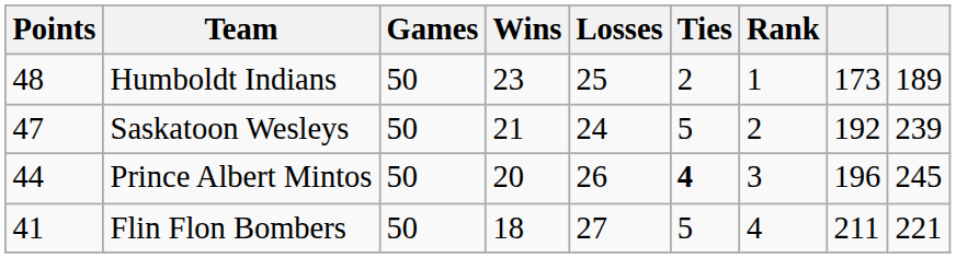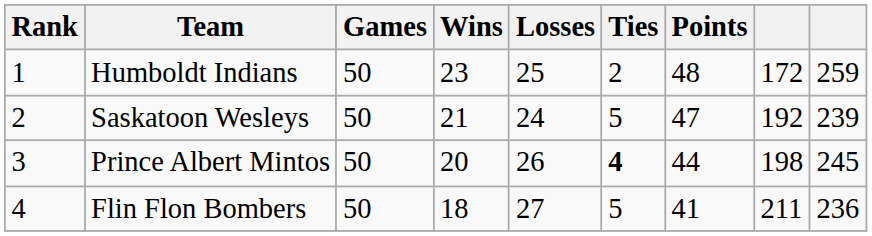 <table class="wikitable">
 <tr>
-<th>Points</th>
+<th>Rank</th>
 <th>Team</th>
 <th>Games</th>
 <th>Wins</th>
 <th>Losses</th>
 <th>Ties</th>
-<th>Rank</th>
+<th>Points</th>
 <th></th>
 <th></th>
 </tr>
 <tr>
-<td>48</td>
+<td>1</td>
 <td>Humboldt Indians</td>
 <td>50</td>
 <td>23</td>
 <td>25</td>
 <td>2</td>
-<td>1</td>
-<td>173</td>
-<td>189</td>
+<td>48</td>
+<td>172</td>
+<td>259</td>
 </tr>
 <tr>
-<td>47</td>
+<td>2</td>
 <td>Saskatoon Wesleys</td>
 <td>50</td>
 <td>21</td>
 <td>24</td>
 <td>5</td>
-<td>2</td>
+<td>47</td>
 <td>192</td>
 <td>239</td>
 </tr>
 <tr>
-<td>44</td>
+<td>3</td>
 <td>Prince Albert Mintos</td>
 <td>50</td>
 <td>20</td>
 <td>26</td>
 <td><strong>4</strong></td>
-<td>3</td>
-<td>196</td>
+<td>44</td>
+<td>198</td>
 <td>245</td>
 </tr>
 <tr>
-<td>41</td>
+<td>4</td>
 <td>Flin Flon Bombers</td>
 <td>50</td>
 <td>18</td>
 <td>27</td>
 <td>5</td>
-<td>4</td>
+<td>41</td>
 <td>211</td>
-<td>221</td>
+<td>236</td>
 </tr>
 </table>
